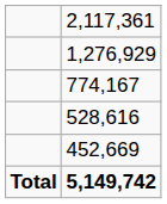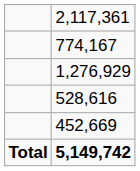 <table class="wikitable">
 <tr>
 <td></td>
 <td>2,117,361</td>
 </tr>
 <tr>
 <td></td>
-<td>1,276,929</td>
+<td>774,167</td>
 </tr>
 <tr>
 <td></td>
-<td>774,167</td>
+<td>1,276,929</td>
 </tr>
 <tr>
 <td></td>
 <td>528,616</td>
 </tr>
 <tr>
 <td></td>
 <td>452,669</td>
 </tr>
 <tr>
 <td><strong>Total</strong></td>
 <td><strong>5,149,742</strong></td>
 </tr>
 </table>
